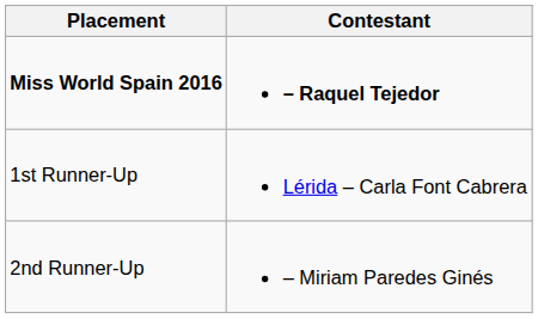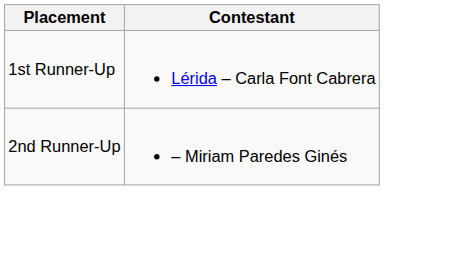 <table class="wikitable sortable" style="font-size: 95%;">
 <tr>
 <th>Placement</th>
 <th>Contestant</th>
-</tr>
-<tr>
-<td><strong>Miss World Spain 2016</strong></td>
-<td><br><ul><li><strong> – Raquel Tejedor</strong></li></ul></td>
 </tr>
 <tr>
 <td>1st Runner-Up</td>
 <td><br><ul><li> <a href='#'>Lérida</a> – Carla Font Cabrera</li></ul></td>
 </tr>
 <tr>
 <td>2nd Runner-Up</td>
 <td><br><ul><li> – Miriam Paredes Ginés</li></ul></td>
 </tr>
 </table>
